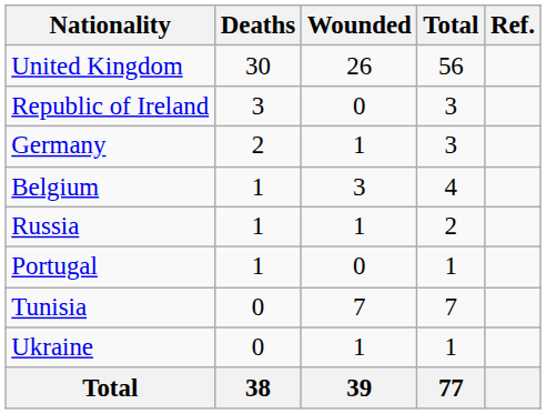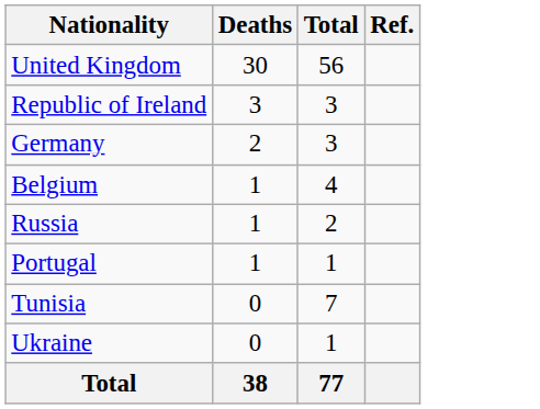 <table class="wikitable sortable floatright" style="font-size:100%; text-align:left; margin:0 0 1.5em 1.5em;">
 <tr>
 <th>Nationality</th>
 <th>Deaths</th>
-<th>Wounded</th>
 <th>Total</th>
 <th>Ref.</th>
 </tr>
 <tr>
 <td align=left> <a href='#'>United Kingdom</a></td>
 <td align=center>30</td>
-<td style="text-align:center;">26</td>
 <td align=center>56</td>
 <td></td>
 </tr>
 <tr>
 <td> <a href='#'>Republic of Ireland</a></td>
 <td align=center>3</td>
-<td style="text-align:center;">0</td>
 <td align=center>3</td>
 <td></td>
 </tr>
 <tr>
 <td text-align:left> <a href='#'>Germany</a></td>
 <td align=center>2</td>
-<td align=center>1</td>
 <td align=center>3</td>
 <td></td>
 </tr>
 <tr>
 <td align=left> <a href='#'>Belgium</a></td>
 <td align=center>1</td>
-<td align=center>3</td>
 <td align=center>4</td>
 <td></td>
 </tr>
 <tr>
 <td> <a href='#'>Russia</a></td>
-<td align=center>1</td>
 <td align=center>1</td>
 <td align=center>2</td>
 <td></td>
 </tr>
 <tr>
 <td> <a href='#'>Portugal</a></td>
 <td align=center>1</td>
-<td style="text-align:center;">0</td>
 <td align=center>1</td>
 <td></td>
 </tr>
 <tr>
 <td> <a href='#'>Tunisia</a></td>
 <td align=center>0</td>
 <td align=center>7</td>
-<td align=center>7</td>
 <td></td>
 </tr>
 <tr>
 <td> <a href='#'>Ukraine</a></td>
 <td align=center>0</td>
 <td align=center>1</td>
-<td align=center>1</td>
 <td></td>
 </tr>
 <tr>
 <th><strong>Total</strong></th>
 <th align=center><strong>38</strong></th>
-<th align=center><strong>39</strong></th>
 <th align=center><strong>77</strong></th>
 <th></th>
 </tr>
 </table>
